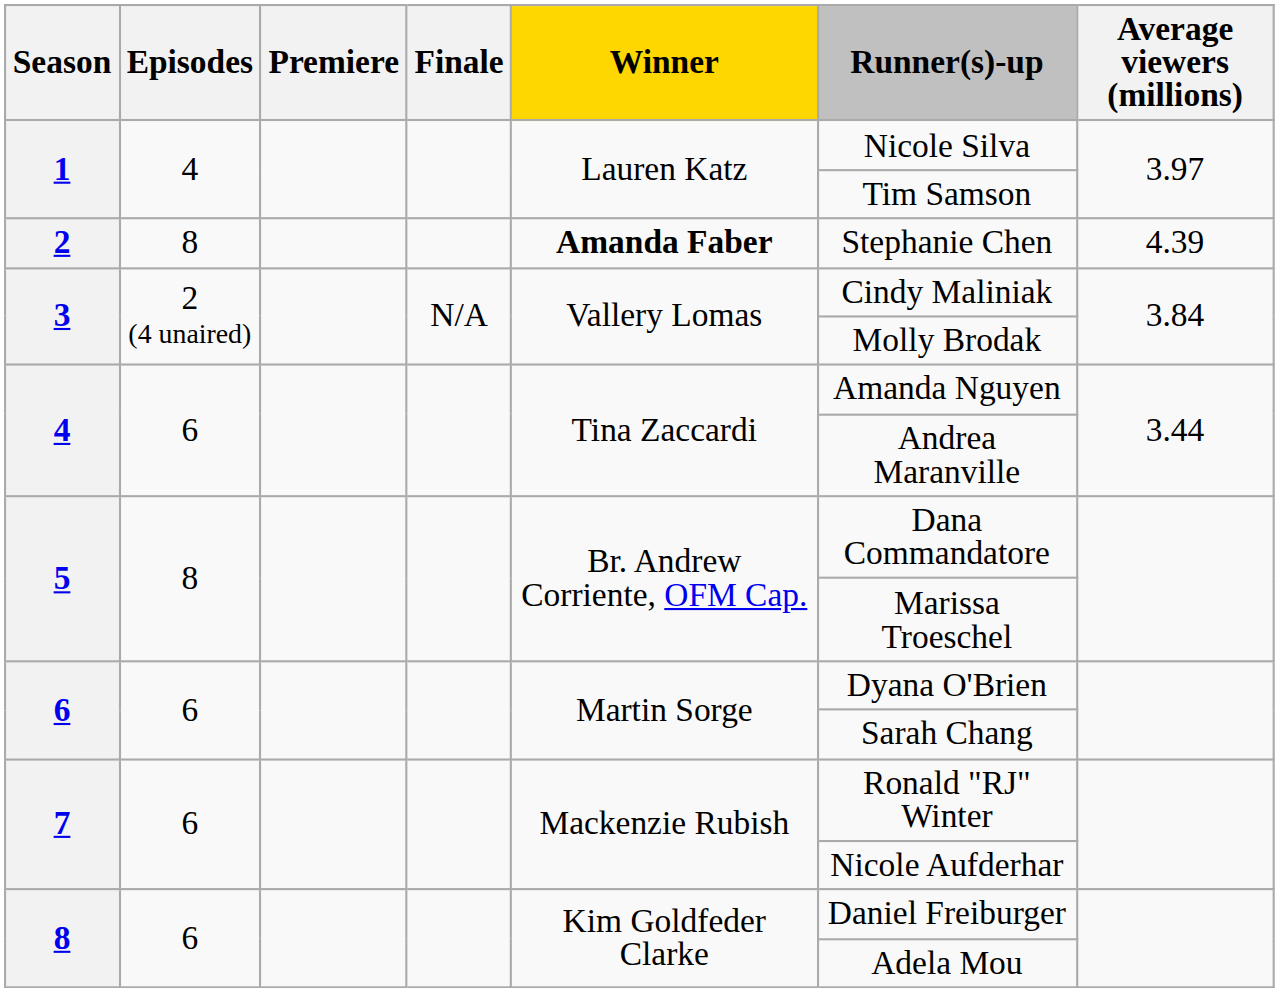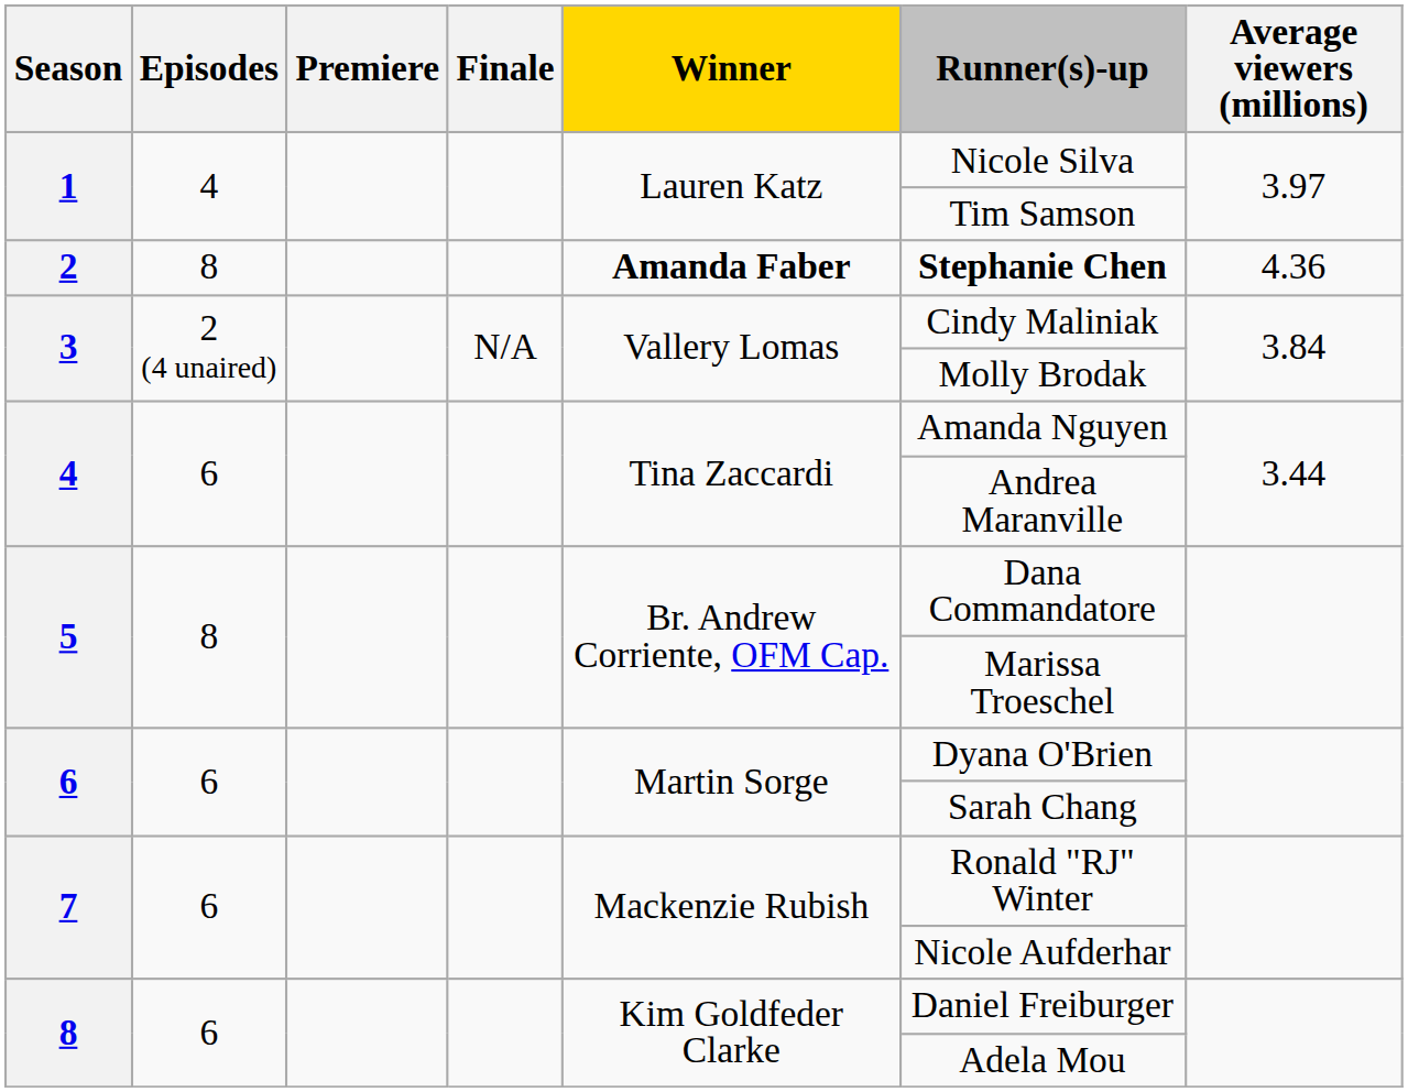 <table class="wikitable"  style="text-align:center; line-height:16px;">
 <tr>
 <th scope="col">Season</th>
 <th scope="col">Episodes</th>
 <th scope="col">Premiere</th>
 <th scope="col">Finale</th>
 <th style="background:gold;">Winner</th>
 <th style="background:silver;">Runner(s)-up</th>
 <th scope="col">Average viewers<br>(millions)</th>
 </tr>
 <tr>
 <th scope="row" rowspan="2"><a href='#'>1</a></th>
 <td rowspan="2">4</td>
 <td rowspan="2"></td>
 <td rowspan="2"></td>
 <td rowspan="2">Lauren Katz</td>
 <td>Nicole Silva</td>
 <td rowspan="2">3.97</td>
 </tr>
 <tr>
 <td>Tim Samson</td>
 </tr>
 <tr>
 <th scope="row"><a href='#'>2</a></th>
 <td>8</td>
 <td></td>
 <td></td>
 <td><strong>Amanda Faber</strong></td>
-<td>Stephanie Chen</td>
-<td>4.39</td>
+<td><strong>Stephanie Chen</strong></td>
+<td>4.36</td>
 </tr>
 <tr>
 <th scope="row" rowspan="2"><a href='#'>3</a></th>
 <td rowspan="2">2<br><small>(4 unaired)</small></td>
 <td rowspan="2"></td>
 <td rowspan="2">N/A</td>
 <td rowspan="2">Vallery Lomas</td>
 <td>Cindy Maliniak</td>
 <td rowspan="2">3.84</td>
 </tr>
 <tr>
 <td>Molly Brodak</td>
 </tr>
 <tr>
 <th scope="row" rowspan="2"><a href='#'>4</a></th>
 <td rowspan="2">6</td>
 <td rowspan="2"></td>
 <td rowspan="2"></td>
 <td rowspan="2">Tina Zaccardi</td>
 <td>Amanda Nguyen</td>
 <td rowspan="2">3.44</td>
 </tr>
 <tr>
 <td>Andrea Maranville</td>
 </tr>
 <tr>
 <th scope="row" rowspan="2"><a href='#'>5</a></th>
 <td rowspan="2">8</td>
 <td rowspan="2"></td>
 <td rowspan="2"></td>
 <td rowspan="2">Br. Andrew Corriente, <a href='#'>OFM Cap.</a></td>
 <td>Dana Commandatore</td>
 <td rowspan="2"></td>
 </tr>
 <tr>
 <td>Marissa Troeschel</td>
 </tr>
 <tr>
 <th scope="row" rowspan="2"><a href='#'>6</a></th>
 <td rowspan="2">6</td>
 <td rowspan="2"></td>
 <td rowspan="2"></td>
 <td rowspan="2">Martin Sorge</td>
 <td>Dyana O'Brien</td>
 <td rowspan="2"></td>
 </tr>
 <tr>
 <td>Sarah Chang</td>
 </tr>
 <tr>
 <th scope="row" rowspan="2"><a href='#'>7</a></th>
 <td rowspan="2">6</td>
 <td rowspan="2"></td>
 <td rowspan="2"></td>
 <td rowspan="2">Mackenzie Rubish</td>
 <td>Ronald "RJ" Winter</td>
 <td rowspan="2"></td>
 </tr>
 <tr>
 <td>Nicole Aufderhar</td>
 </tr>
 <tr>
 <th scope="row" rowspan="2"><a href='#'>8</a></th>
 <td rowspan="2">6</td>
 <td rowspan="2"></td>
 <td rowspan="2"></td>
 <td rowspan="2">Kim Goldfeder Clarke</td>
 <td>Daniel Freiburger</td>
 <td rowspan="2"></td>
 </tr>
 <tr>
 <td>Adela Mou</td>
 </tr>
 </table>
